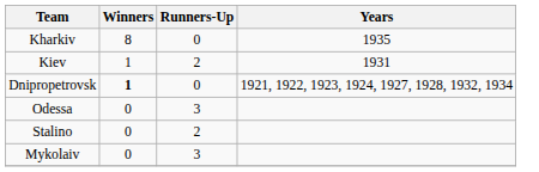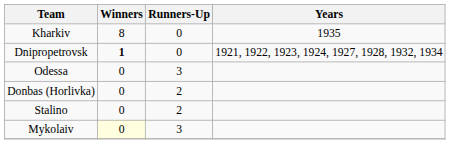 <table class="wikitable" style="font-size:90%; text-align: center;">
 <tr>
 <th>Team</th>
 <th>Winners</th>
 <th>Runners-Up</th>
 <th>Years</th>
 </tr>
 <tr>
 <td>Kharkiv</td>
 <td align=center>8</td>
 <td align=center>0</td>
 <td align=center>1935</td>
 </tr>
 <tr>
-<td>Kiev</td>
-<td align=center>1</td>
-<td align=center>2</td>
-<td align=center>1931</td>
-</tr>
-<tr>
 <td>Dnipropetrovsk</td>
 <td align=center><strong>1</strong></td>
 <td align=center>0</td>
 <td align=center>1921, 1922, 1923, 1924, 1927, 1928, 1932, 1934</td>
 </tr>
 <tr>
 <td>Odessa</td>
 <td align=center>0</td>
 <td align=center>3</td>
 <td align=center></td>
 </tr>
 <tr>
+<td>Donbas (Horlivka)</td>
+<td align=center>0</td>
+<td align=center>2</td>
+<td align=center></td>
+</tr>
+<tr>
 <td>Stalino</td>
 <td align=center>0</td>
 <td align=center>2</td>
 <td align=center></td>
 </tr>
 <tr>
 <td>Mykolaiv</td>
-<td align=center>0</td>
+<td align=center style="background: lightyellow;">0</td>
 <td align=center>3</td>
 <td align=center></td>
 </tr>
 <tr>
 </tr>
 </table>
